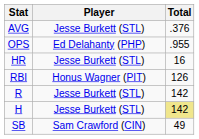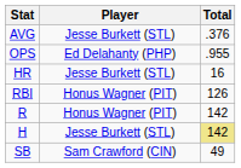 <table class="wikitable" style="text-align:center;">
 <tr>
 <th style="width:15%;">Stat</th>
 <th>Player</th>
 <th style="width:15%;">Total</th>
 </tr>
 <tr>
 <td><a href='#'>AVG</a></td>
 <td><a href='#'>Jesse Burkett</a> (<a href='#'>STL</a>)</td>
 <td>.376</td>
 </tr>
 <tr>
 <td><a href='#'>OPS</a></td>
 <td><a href='#'>Ed Delahanty</a> (<a href='#'>PHP</a>)</td>
 <td>.955</td>
 </tr>
 <tr>
 <td><a href='#'>HR</a></td>
 <td><a href='#'>Jesse Burkett</a> (<a href='#'>STL</a>)</td>
 <td>16</td>
 </tr>
 <tr>
 <td><a href='#'>RBI</a></td>
 <td><a href='#'>Honus Wagner</a> (<a href='#'>PIT</a>)</td>
 <td>126</td>
 </tr>
 <tr>
 <td><a href='#'>R</a></td>
-<td><a href='#'>Jesse Burkett</a> (<a href='#'>STL</a>)</td>
+<td><a href='#'>Honus Wagner</a> (<a href='#'>PIT</a>)</td>
 <td>142</td>
 </tr>
 <tr>
 <td><a href='#'>H</a></td>
 <td><a href='#'>Jesse Burkett</a> (<a href='#'>STL</a>)</td>
 <td style="background: khaki;">142</td>
 </tr>
 <tr>
 <td><a href='#'>SB</a></td>
 <td><a href='#'>Sam Crawford</a> (<a href='#'>CIN</a>)</td>
 <td>49</td>
 </tr>
 </table>
